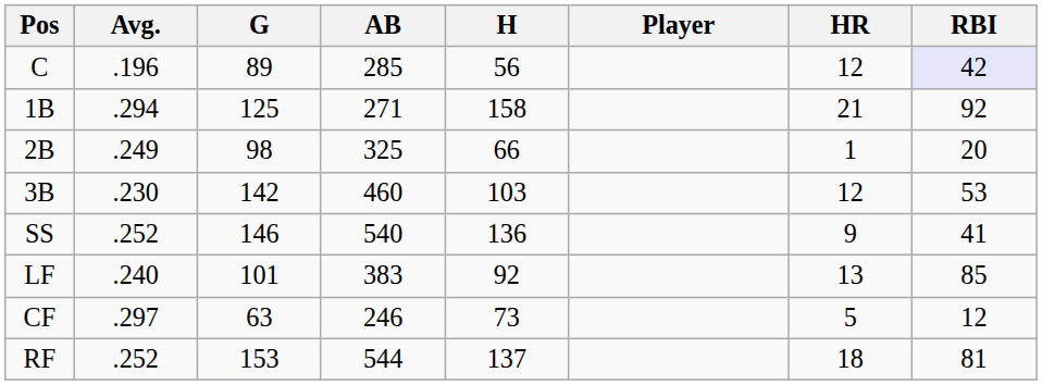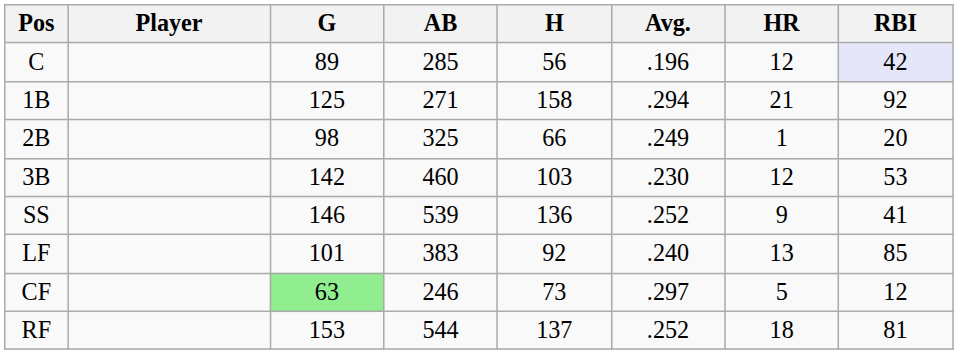 <table class="wikitable sortable">
 <tr>
 <th bgcolor="#DDDDFF" width="5%">Pos</th>
-<th bgcolor="#DDDDFF" width="9%">Avg.</th>
+<th bgcolor="#DDDDFF" width="16%">Player</th>
 <th bgcolor="#DDDDFF" width="9%">G</th>
 <th bgcolor="#DDDDFF" width="9%">AB</th>
 <th bgcolor="#DDDDFF" width="9%">H</th>
-<th bgcolor="#DDDDFF" width="16%">Player</th>
+<th bgcolor="#DDDDFF" width="9%">Avg.</th>
 <th bgcolor="#DDDDFF" width="9%">HR</th>
 <th bgcolor="#DDDDFF" width="9%">RBI</th>
 </tr>
 <tr align="center">
 <td>C</td>
-<td>.196</td>
+<td></td>
 <td>89</td>
 <td>285</td>
 <td>56</td>
-<td></td>
+<td>.196</td>
 <td>12</td>
 <td style="background: lavender;">42</td>
 </tr>
 <tr align="center">
 <td>1B</td>
-<td>.294</td>
+<td></td>
 <td>125</td>
 <td>271</td>
 <td>158</td>
-<td></td>
+<td>.294</td>
 <td>21</td>
 <td>92</td>
 </tr>
 <tr align="center">
 <td>2B</td>
-<td>.249</td>
+<td></td>
 <td>98</td>
 <td>325</td>
 <td>66</td>
-<td></td>
+<td>.249</td>
 <td>1</td>
 <td>20</td>
 </tr>
 <tr align="center">
 <td>3B</td>
-<td>.230</td>
+<td></td>
 <td>142</td>
 <td>460</td>
 <td>103</td>
-<td></td>
+<td>.230</td>
 <td>12</td>
 <td>53</td>
 </tr>
 <tr align="center">
 <td>SS</td>
+<td></td>
+<td>146</td>
+<td>539</td>
+<td>136</td>
 <td>.252</td>
-<td>146</td>
-<td>540</td>
-<td>136</td>
-<td></td>
 <td>9</td>
 <td>41</td>
 </tr>
 <tr align="center">
 <td>LF</td>
-<td>.240</td>
+<td></td>
 <td>101</td>
 <td>383</td>
 <td>92</td>
-<td></td>
+<td>.240</td>
 <td>13</td>
 <td>85</td>
 </tr>
 <tr align="center">
 <td>CF</td>
-<td>.297</td>
-<td>63</td>
+<td></td>
+<td style="background: lightgreen;">63</td>
 <td>246</td>
 <td>73</td>
-<td></td>
+<td>.297</td>
 <td>5</td>
 <td>12</td>
 </tr>
 <tr align="center">
 <td>RF</td>
-<td>.252</td>
+<td></td>
 <td>153</td>
 <td>544</td>
 <td>137</td>
-<td></td>
+<td>.252</td>
 <td>18</td>
 <td>81</td>
 </tr>
 </table>
